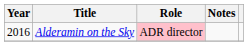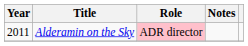 <table class="wikitable sortable plainrowheaders">
 <tr>
 <th>Year</th>
 <th>Title</th>
 <th>Role</th>
 <th class="unsortable">Notes</th>
 <th class="unsortable"></th>
 </tr>
 <tr>
-<td>2016</td>
+<td>2011</td>
 <td><em><a href='#'>Alderamin on the Sky</a></em></td>
 <td style="background: pink;">ADR director</td>
 <td></td>
 <td></td>
 </tr>
 <tr>
 </tr>
 </table>
